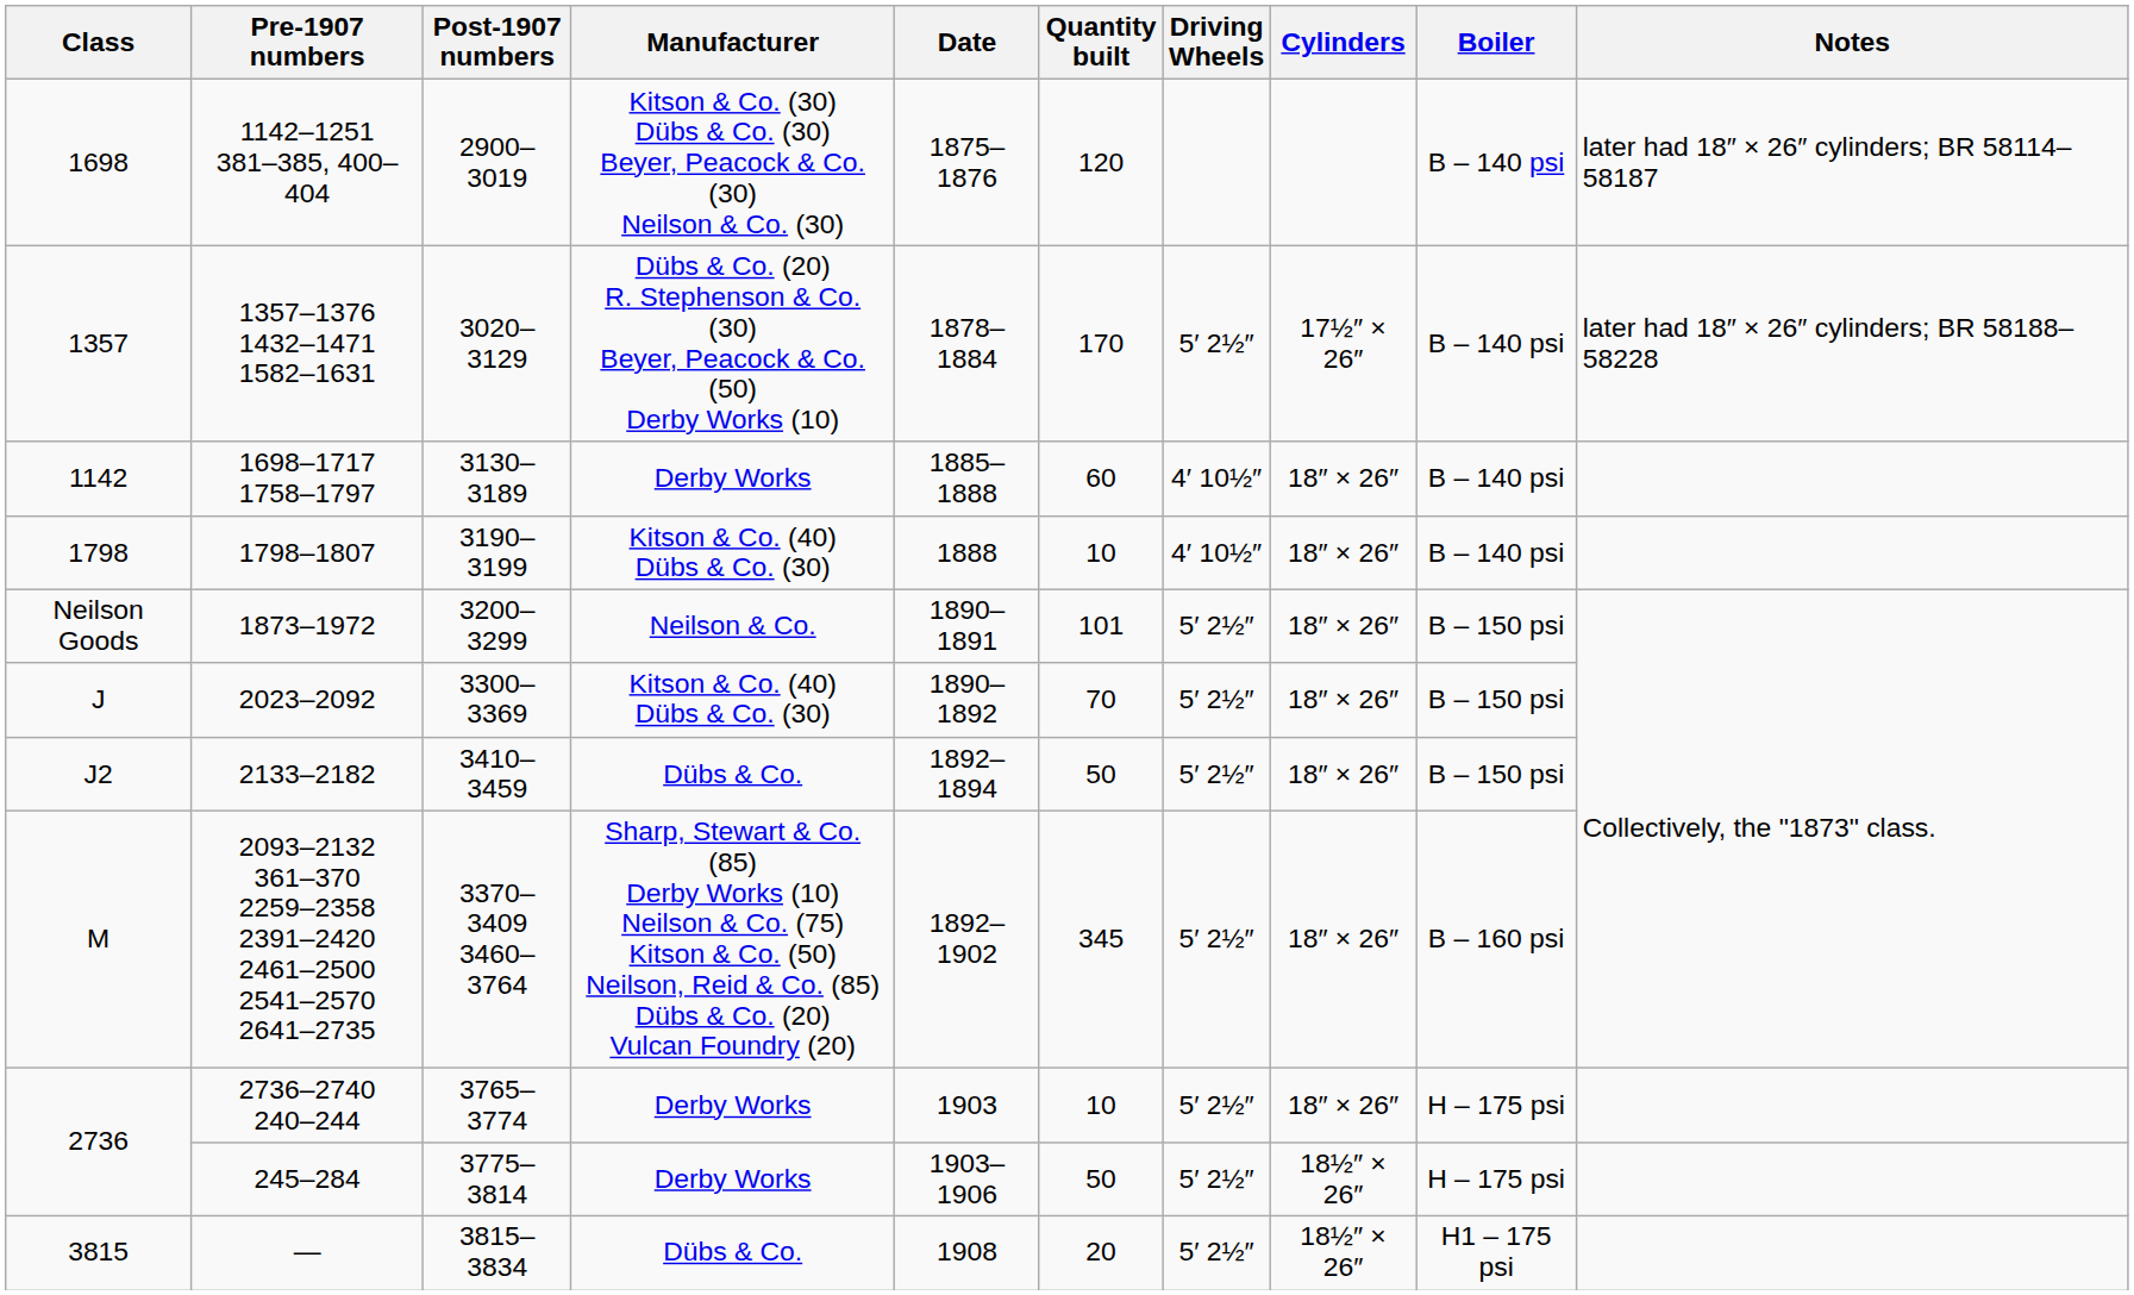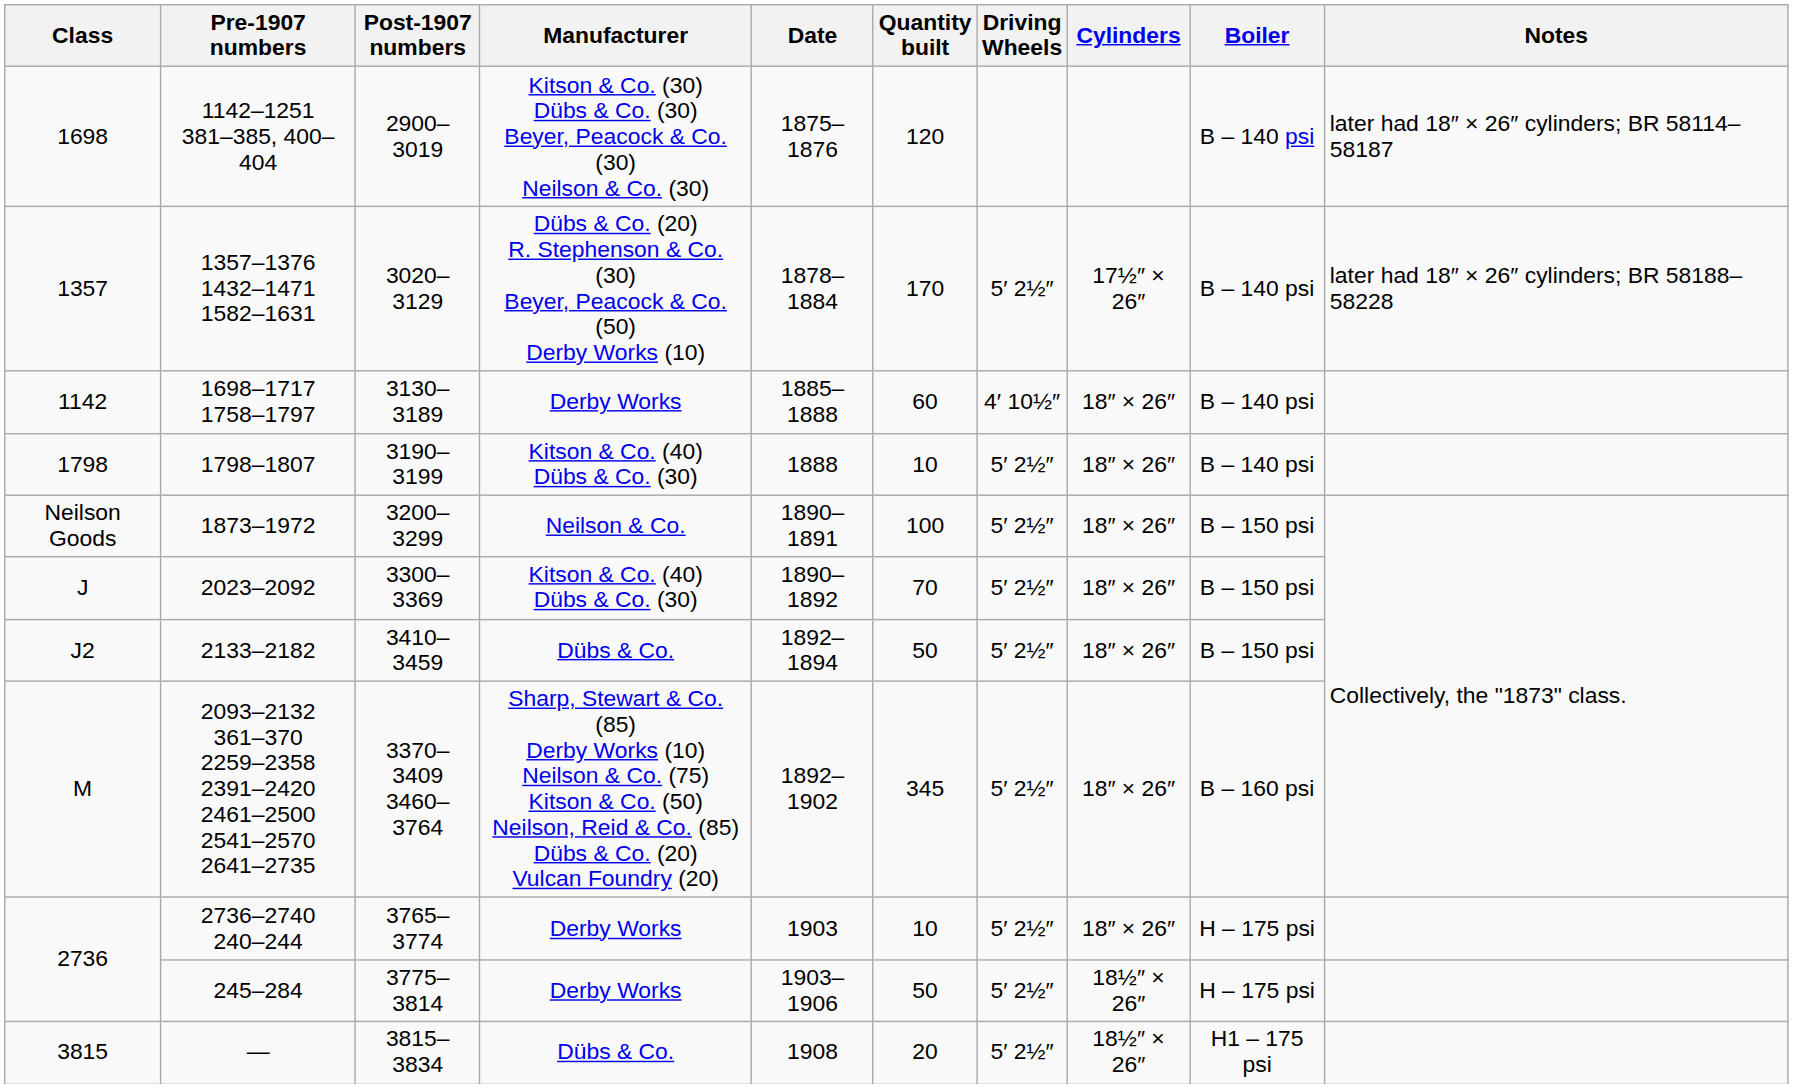 <table class="wikitable" style=text-align:center>
 <tr>
 <th>Class</th>
 <th>Pre-1907<br>numbers</th>
 <th>Post-1907<br>numbers</th>
 <th>Manufacturer</th>
 <th>Date</th>
 <th>Quantity<br>built</th>
 <th>Driving<br>Wheels</th>
 <th><a href='#'>Cylinders</a></th>
 <th><a href='#'>Boiler</a></th>
 <th>Notes</th>
 </tr>
 <tr>
 <td>1698</td>
 <td>1142–1251<br>381–385, 400–404<br></td>
 <td>2900–3019</td>
 <td><a href='#'>Kitson & Co.</a> (30)<br><a href='#'>Dübs & Co.</a> (30)<br><a href='#'>Beyer, Peacock & Co.</a> (30)<br><a href='#'>Neilson & Co.</a> (30)</td>
 <td>1875–1876</td>
 <td>120</td>
 <td></td>
 <td></td>
 <td>B – 140 <a href='#'>psi</a></td>
 <td align=left> later had 18″ × 26″ cylinders; BR 58114–58187</td>
 </tr>
 <tr>
 <td>1357</td>
 <td>1357–1376<br>1432–1471<br>1582–1631</td>
 <td>3020–3129</td>
 <td><a href='#'>Dübs & Co.</a> (20)<br><a href='#'>R. Stephenson & Co.</a> (30)<br><a href='#'>Beyer, Peacock & Co.</a> (50)<br><a href='#'>Derby Works</a> (10)</td>
 <td>1878–1884</td>
 <td>170</td>
 <td>5′ 2½″</td>
 <td>17½″ × 26″</td>
 <td>B – 140 psi</td>
 <td align=left> later had 18″ × 26″ cylinders; BR 58188–58228</td>
 </tr>
 <tr>
 <td>1142</td>
 <td>1698–1717<br>1758–1797</td>
 <td>3130–3189</td>
 <td><a href='#'>Derby Works</a></td>
 <td>1885–1888</td>
 <td>60</td>
 <td>4′ 10½″</td>
 <td>18″ × 26″</td>
 <td>B – 140 psi</td>
 <td align=left></td>
 </tr>
 <tr>
 <td>1798</td>
 <td>1798–1807</td>
 <td>3190–3199</td>
 <td><a href='#'>Kitson & Co.</a> (40)<br><a href='#'>Dübs & Co.</a> (30)</td>
 <td>1888</td>
 <td>10</td>
-<td>4′ 10½″</td>
+<td>5′ 2½″</td>
 <td>18″ × 26″</td>
 <td>B – 140 psi</td>
 <td align=left></td>
 </tr>
 <tr>
 <td>Neilson Goods</td>
 <td>1873–1972</td>
 <td>3200–3299</td>
 <td><a href='#'>Neilson & Co.</a></td>
 <td>1890–1891</td>
-<td>101</td>
+<td>100</td>
 <td>5′ 2½″</td>
 <td>18″ × 26″</td>
 <td>B – 150 psi</td>
 <td rowspan=4 align=left> Collectively, the "1873" class.</td>
 </tr>
 <tr>
 <td>J</td>
 <td>2023–2092</td>
 <td>3300–3369</td>
 <td><a href='#'>Kitson & Co.</a> (40)<br><a href='#'>Dübs & Co.</a> (30)</td>
 <td>1890–1892</td>
 <td>70</td>
 <td>5′ 2½″</td>
 <td>18″ × 26″</td>
 <td>B – 150 psi</td>
 </tr>
 <tr>
 <td>J2</td>
 <td>2133–2182</td>
 <td>3410–3459</td>
 <td><a href='#'>Dübs & Co.</a></td>
 <td>1892–1894</td>
 <td>50</td>
 <td>5′ 2½″</td>
 <td>18″ × 26″</td>
 <td>B – 150 psi</td>
 </tr>
 <tr>
 <td>M</td>
 <td>2093–2132<br>361–370<br>2259–2358<br>2391–2420<br>2461–2500<br>2541–2570<br>2641–2735</td>
 <td>3370–3409<br>3460–3764</td>
 <td><a href='#'>Sharp, Stewart & Co.</a> (85)<br><a href='#'>Derby Works</a> (10)<br><a href='#'>Neilson & Co.</a> (75)<br><a href='#'>Kitson & Co.</a> (50)<br><a href='#'>Neilson, Reid & Co.</a> (85)<br><a href='#'>Dübs & Co.</a> (20)<br><a href='#'>Vulcan Foundry</a> (20)</td>
 <td>1892–1902</td>
 <td>345</td>
 <td>5′ 2½″</td>
 <td>18″ × 26″</td>
 <td>B – 160 psi</td>
 </tr>
 <tr>
 <td rowspan=2>2736</td>
 <td>2736–2740<br>240–244</td>
 <td>3765–3774</td>
 <td><a href='#'>Derby Works</a></td>
 <td>1903</td>
 <td>10</td>
 <td>5′ 2½″</td>
 <td>18″ × 26″</td>
 <td>H – 175 psi</td>
 <td align=left></td>
 </tr>
 <tr>
 <td>245–284</td>
 <td>3775–3814</td>
 <td><a href='#'>Derby Works</a></td>
 <td>1903–1906</td>
 <td>50</td>
 <td>5′ 2½″</td>
 <td>18½″ × 26″</td>
 <td>H – 175 psi</td>
 <td align=left></td>
 </tr>
 <tr>
 <td>3815</td>
 <td>—</td>
 <td>3815–3834</td>
 <td><a href='#'>Dübs & Co.</a></td>
 <td>1908</td>
 <td>20</td>
 <td>5′ 2½″</td>
 <td>18½″ × 26″</td>
 <td>H1 – 175 psi</td>
 <td align=left></td>
 </tr>
 </table>
